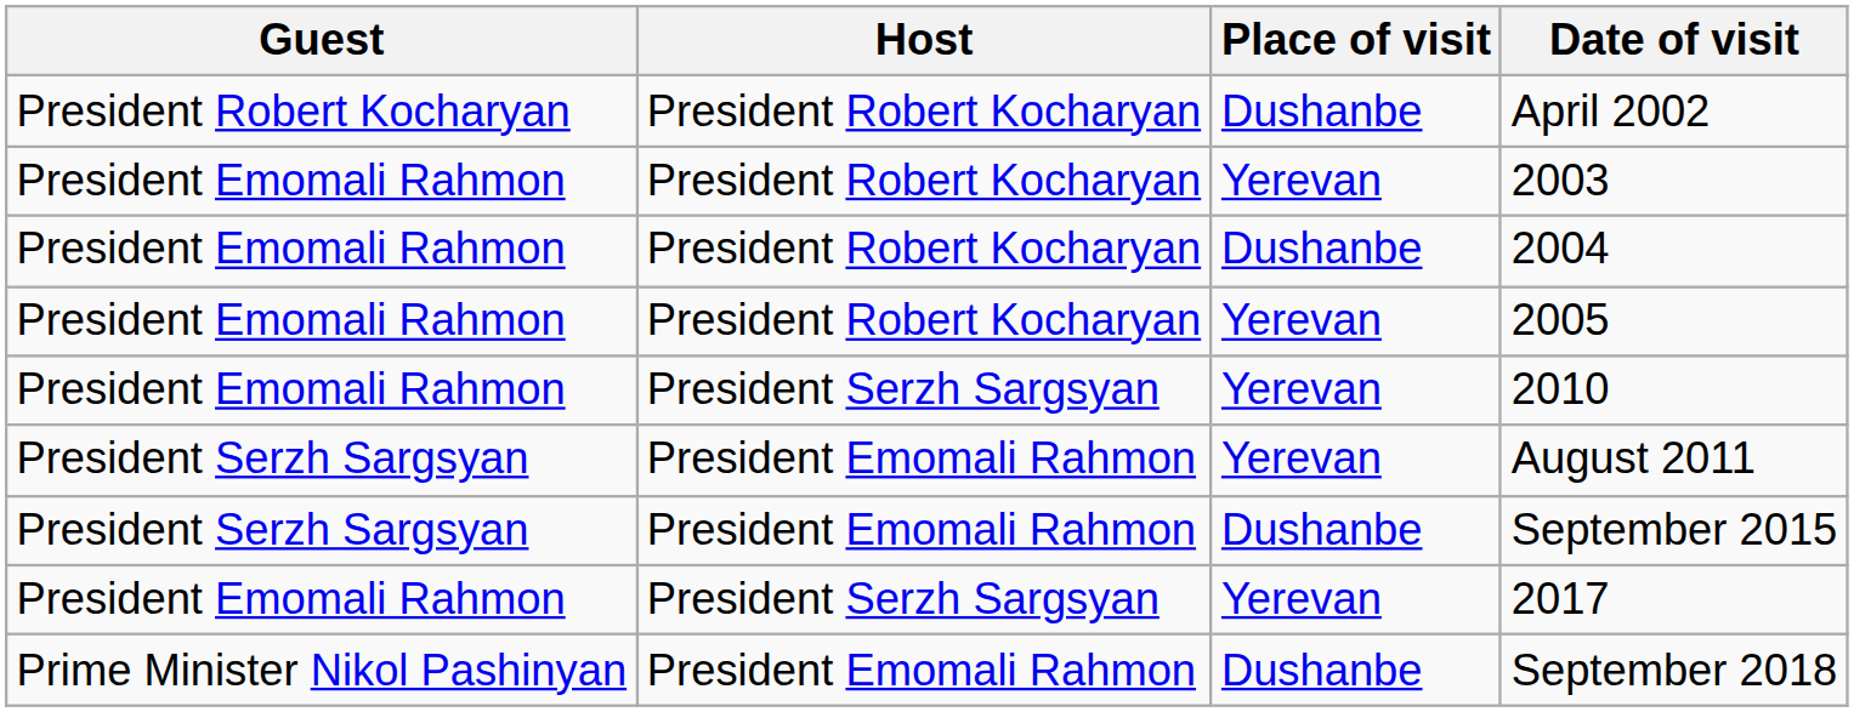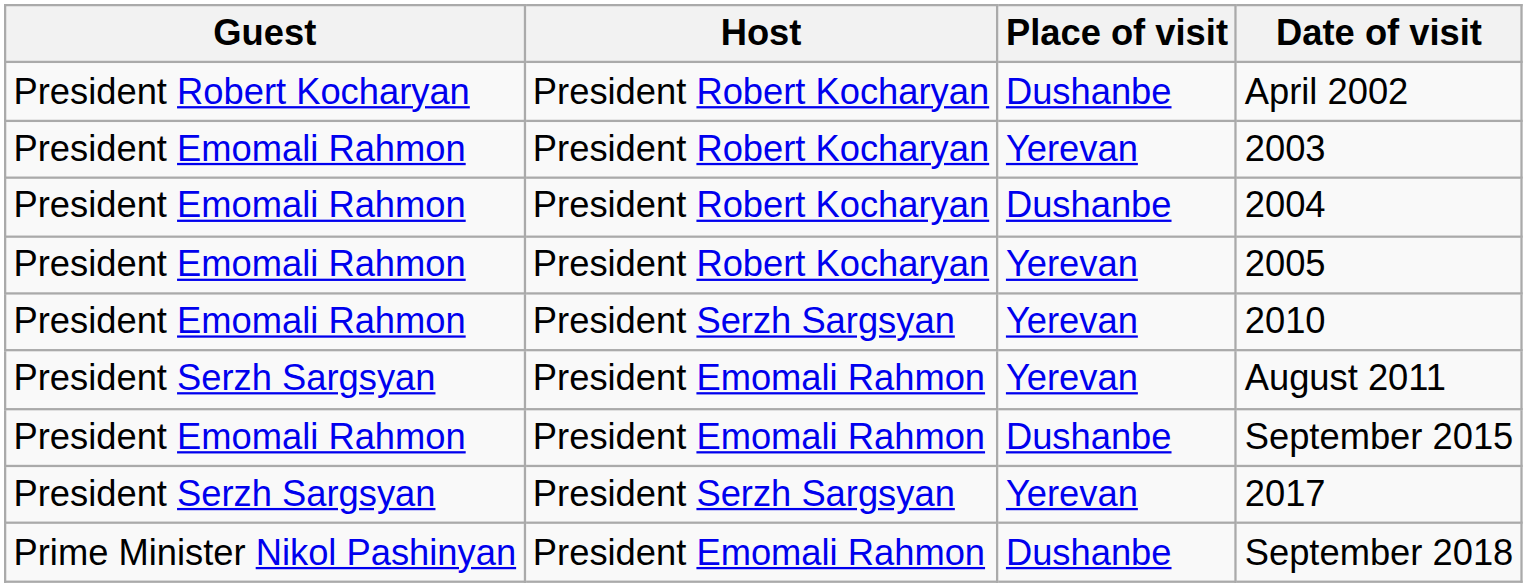 <table class="wikitable" border="1">
 <tr>
 <th>Guest</th>
 <th>Host</th>
 <th>Place of visit</th>
 <th>Date of visit</th>
 </tr>
 <tr>
 <td> President <a href='#'>Robert Kocharyan</a></td>
 <td> President <a href='#'>Robert Kocharyan</a></td>
 <td><a href='#'>Dushanbe</a></td>
 <td>April 2002</td>
 </tr>
 <tr>
 <td> President <a href='#'>Emomali Rahmon</a></td>
 <td> President <a href='#'>Robert Kocharyan</a></td>
 <td><a href='#'>Yerevan</a></td>
 <td>2003</td>
 </tr>
 <tr>
 <td> President <a href='#'>Emomali Rahmon</a></td>
 <td> President <a href='#'>Robert Kocharyan</a></td>
 <td><a href='#'>Dushanbe</a></td>
 <td>2004</td>
 </tr>
 <tr>
 <td> President <a href='#'>Emomali Rahmon</a></td>
 <td> President <a href='#'>Robert Kocharyan</a></td>
 <td><a href='#'>Yerevan</a></td>
 <td>2005</td>
 </tr>
 <tr>
 <td> President <a href='#'>Emomali Rahmon</a></td>
 <td> President <a href='#'>Serzh Sargsyan</a></td>
 <td><a href='#'>Yerevan</a></td>
 <td>2010</td>
 </tr>
 <tr>
 <td> President <a href='#'>Serzh Sargsyan</a></td>
 <td> President <a href='#'>Emomali Rahmon</a></td>
 <td><a href='#'>Yerevan</a></td>
 <td>August 2011</td>
 </tr>
 <tr>
-<td> President <a href='#'>Serzh Sargsyan</a></td>
+<td> President <a href='#'>Emomali Rahmon</a></td>
 <td> President <a href='#'>Emomali Rahmon</a></td>
 <td><a href='#'>Dushanbe</a></td>
 <td>September 2015</td>
 </tr>
 <tr>
-<td> President <a href='#'>Emomali Rahmon</a></td>
+<td> President <a href='#'>Serzh Sargsyan</a></td>
 <td> President <a href='#'>Serzh Sargsyan</a></td>
 <td><a href='#'>Yerevan</a></td>
 <td>2017</td>
 </tr>
 <tr>
 <td> Prime Minister <a href='#'>Nikol Pashinyan</a></td>
 <td> President <a href='#'>Emomali Rahmon</a></td>
 <td><a href='#'>Dushanbe</a></td>
 <td>September 2018</td>
 </tr>
 </table>
